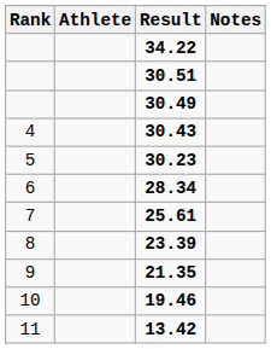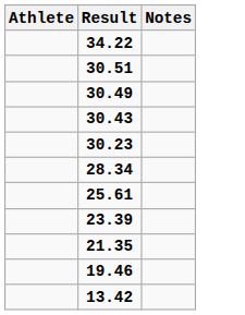 <table class="wikitable">
 <tr>
-<th>Rank</th>
 <th>Athlete</th>
 <th>Result</th>
 <th>Notes</th>
 </tr>
 <tr align=center>
-<td></td>
 <td align=left></td>
 <td><strong>34.22</strong></td>
 <td></td>
 </tr>
 <tr align=center>
-<td></td>
 <td align=left></td>
 <td><strong>30.51</strong></td>
 <td></td>
 </tr>
 <tr align=center>
-<td></td>
 <td align=left></td>
 <td><strong>30.49</strong></td>
 <td></td>
 </tr>
 <tr align=center>
-<td>4</td>
 <td align=left></td>
 <td><strong>30.43</strong></td>
 <td></td>
 </tr>
 <tr align=center>
-<td>5</td>
 <td align=left></td>
 <td><strong>30.23</strong></td>
 <td></td>
 </tr>
 <tr align=center>
-<td>6</td>
 <td align=left></td>
 <td><strong>28.34</strong></td>
 <td></td>
 </tr>
 <tr align=center>
-<td>7</td>
 <td align=left></td>
 <td><strong>25.61</strong></td>
 <td></td>
 </tr>
 <tr align=center>
-<td>8</td>
 <td align=left></td>
 <td><strong>23.39</strong></td>
 <td></td>
 </tr>
 <tr align=center>
-<td>9</td>
 <td align=left></td>
 <td><strong>21.35</strong></td>
 <td></td>
 </tr>
 <tr align=center>
-<td>10</td>
 <td align=left></td>
 <td><strong>19.46</strong></td>
 <td></td>
 </tr>
 <tr align=center>
-<td>11</td>
 <td align=left></td>
 <td><strong>13.42</strong></td>
 <td></td>
 </tr>
 </table>
